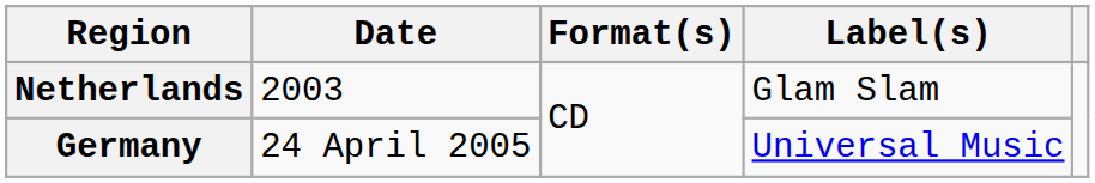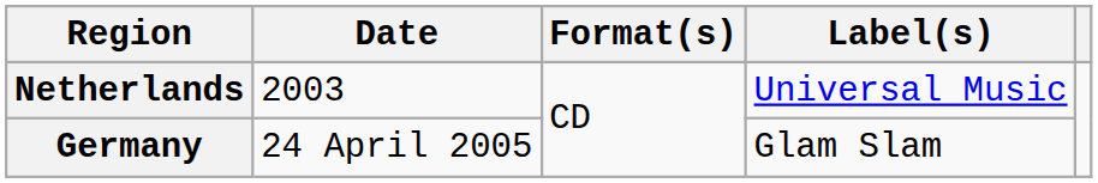 <table class="wikitable plainrowheaders">
 <tr>
 <th scope="col">Region</th>
 <th scope="col">Date</th>
 <th scope="col">Format(s)</th>
 <th scope="col">Label(s)</th>
 <th scope="col"></th>
 </tr>
 <tr>
 <th scope="row">Netherlands</th>
 <td>2003</td>
 <td rowspan="2">CD</td>
-<td>Glam Slam</td>
+<td><a href='#'>Universal Music</a></td>
 <td rowspan="2"></td>
 </tr>
 <tr>
 <th scope="row">Germany</th>
 <td>24 April 2005</td>
-<td><a href='#'>Universal Music</a></td>
+<td>Glam Slam</td>
 </tr>
 </table>
